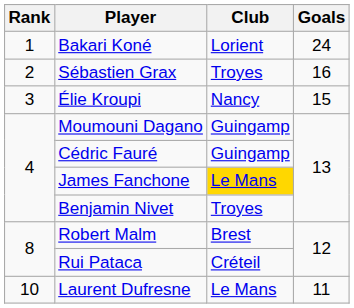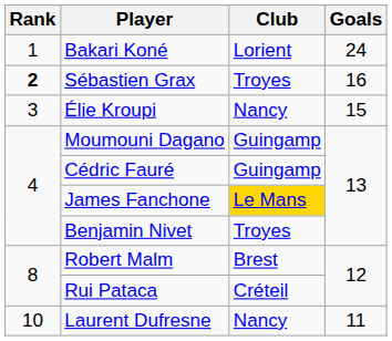 <table class="wikitable" style="text-align:center">
 <tr>
 <th>Rank</th>
 <th>Player</th>
 <th>Club</th>
 <th>Goals</th>
 </tr>
 <tr>
 <td>1</td>
 <td align="left"> <a href='#'>Bakari Koné</a></td>
 <td align="left"><a href='#'>Lorient</a></td>
 <td>24</td>
 </tr>
 <tr>
-<td>2</td>
+<td><strong>2</strong></td>
 <td align="left"> <a href='#'>Sébastien Grax</a></td>
 <td align="left"><a href='#'>Troyes</a></td>
 <td>16</td>
 </tr>
 <tr>
 <td>3</td>
 <td align="left"> <a href='#'>Élie Kroupi</a></td>
 <td align="left"><a href='#'>Nancy</a></td>
 <td>15</td>
 </tr>
 <tr>
 <td rowspan="4">4</td>
 <td align="left"> <a href='#'>Moumouni Dagano</a></td>
 <td align="left"><a href='#'>Guingamp</a></td>
 <td rowspan="4">13</td>
 </tr>
 <tr>
 <td align="left"> <a href='#'>Cédric Fauré</a></td>
 <td align="left"><a href='#'>Guingamp</a></td>
 </tr>
 <tr>
 <td align="left"> <a href='#'>James Fanchone</a></td>
 <td align="left" style="background: gold;"><a href='#'>Le Mans</a></td>
 </tr>
 <tr>
 <td align="left"> <a href='#'>Benjamin Nivet</a></td>
 <td align="left"><a href='#'>Troyes</a></td>
 </tr>
 <tr>
 <td rowspan="2">8</td>
 <td align="left"> <a href='#'>Robert Malm</a></td>
 <td align="left"><a href='#'>Brest</a></td>
 <td rowspan="2">12</td>
 </tr>
 <tr>
 <td align="left"> <a href='#'>Rui Pataca</a></td>
 <td align="left"><a href='#'>Créteil</a></td>
 </tr>
 <tr>
 <td>10</td>
 <td align="left"> <a href='#'>Laurent Dufresne</a></td>
-<td align="left"><a href='#'>Le Mans</a></td>
+<td align="left"><a href='#'>Nancy</a></td>
 <td>11</td>
 </tr>
 </table>
